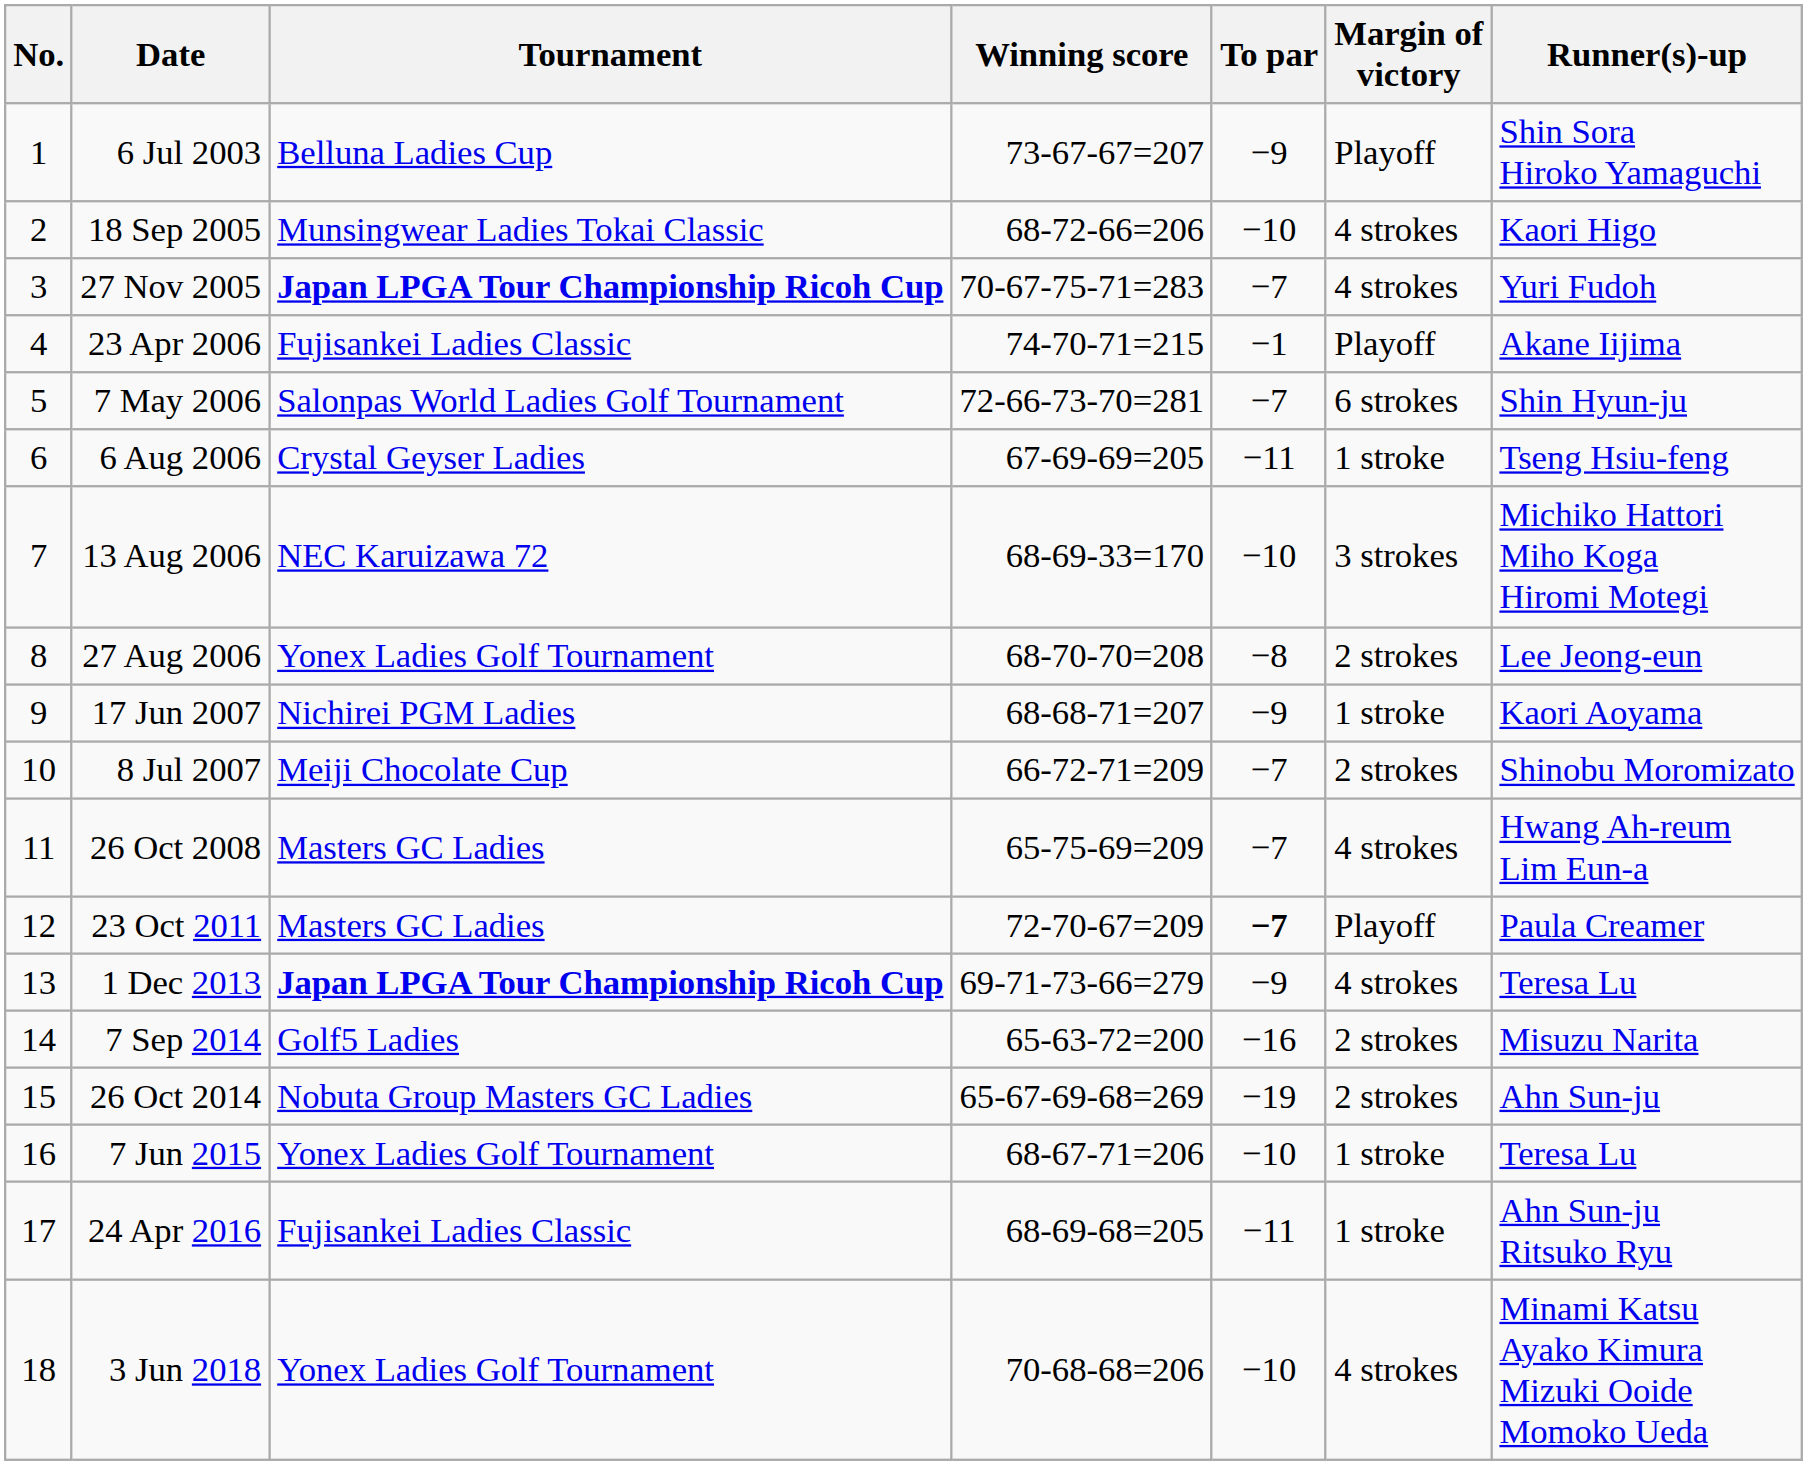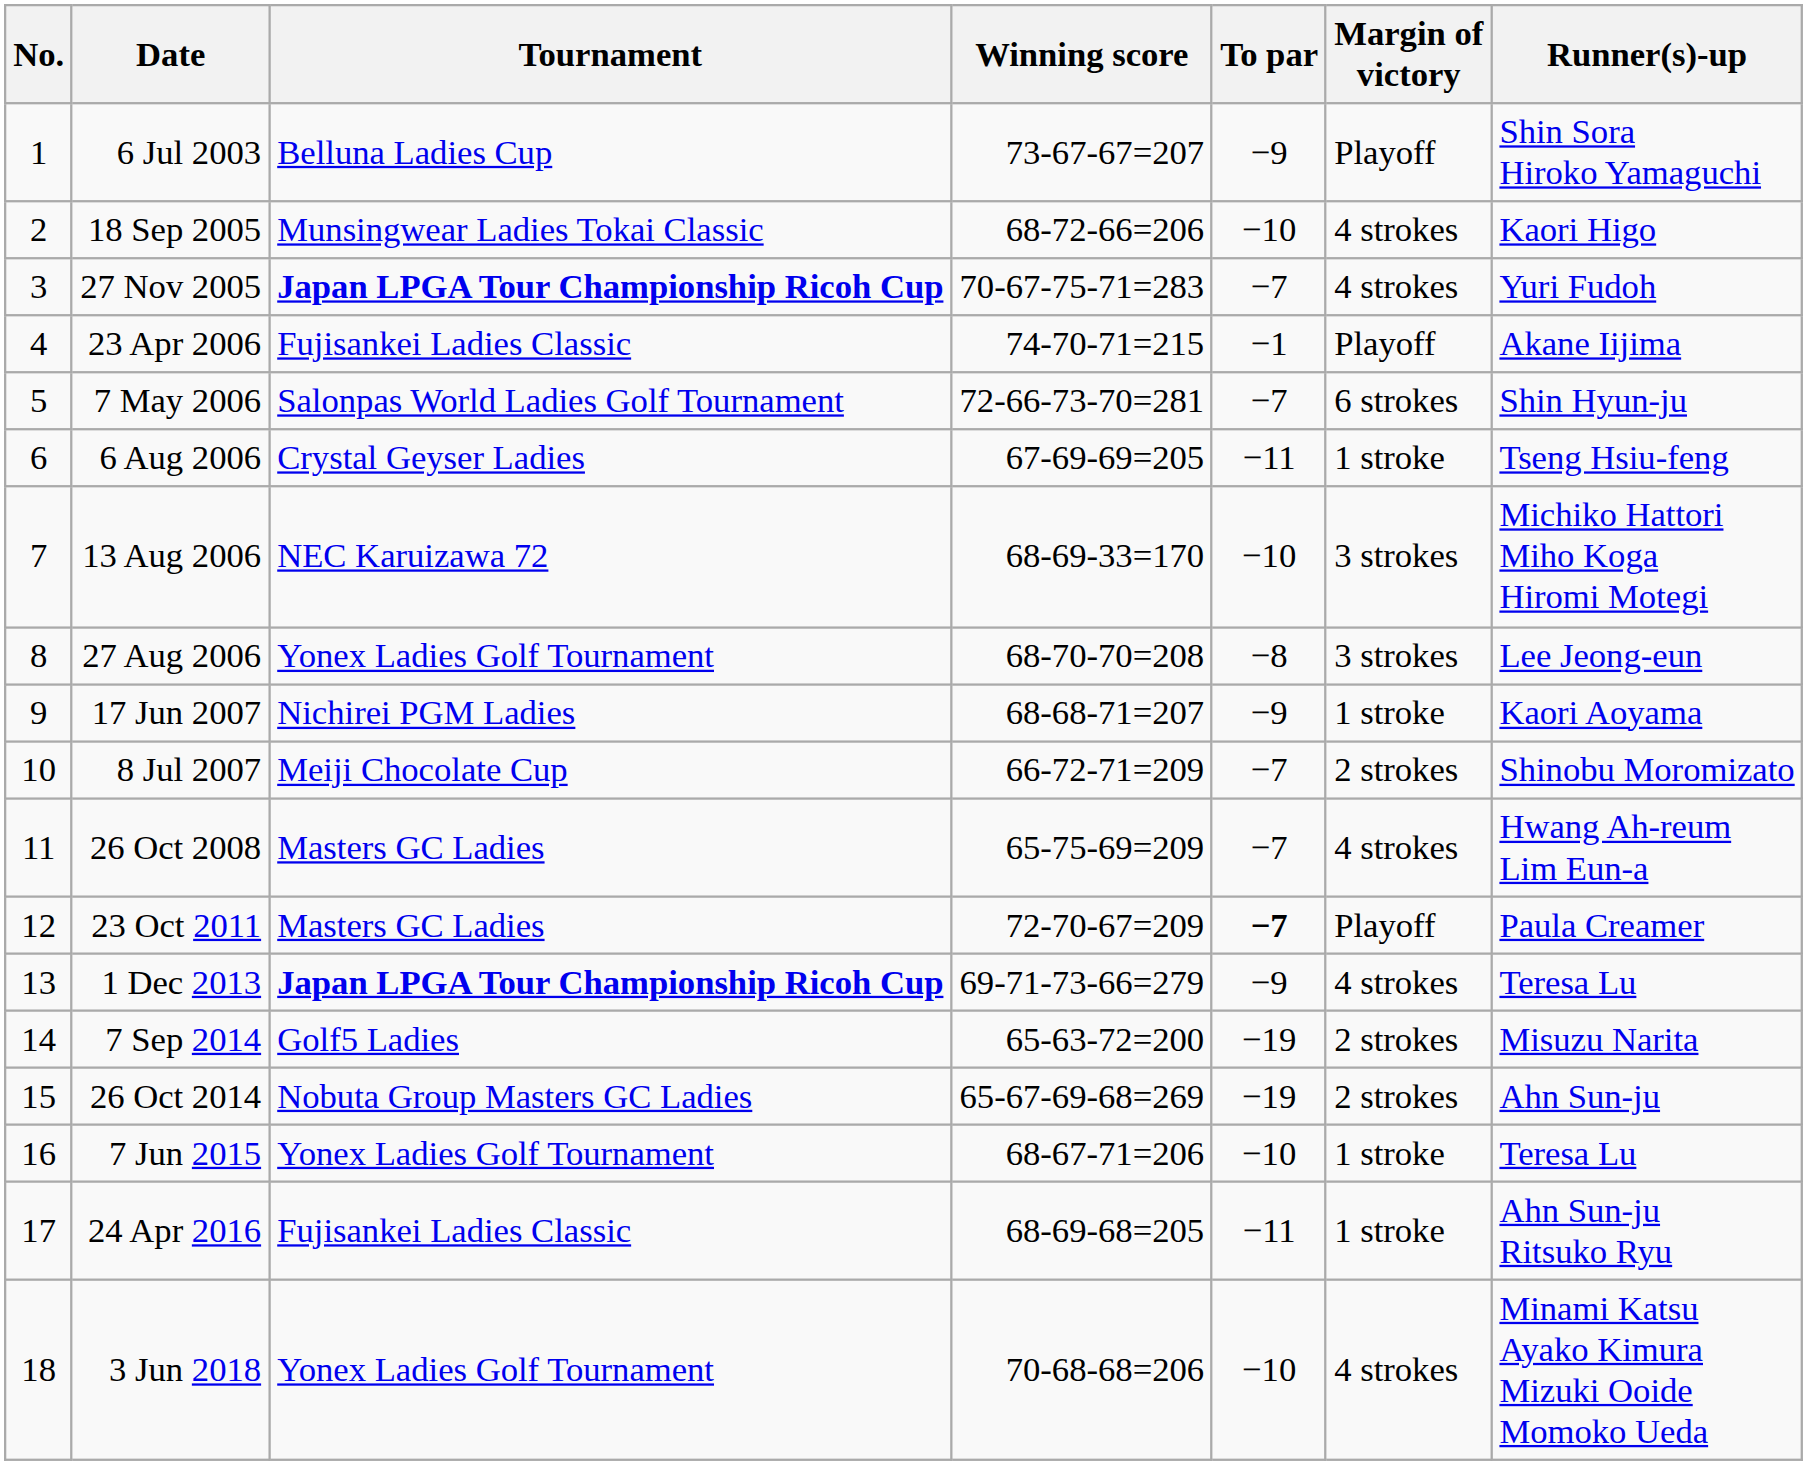 <table class="wikitable" style="font-size:95%;">
 <tr>
 <th>No.</th>
 <th>Date</th>
 <th>Tournament</th>
 <th>Winning score</th>
 <th>To par</th>
 <th>Margin of<br>victory</th>
 <th>Runner(s)-up</th>
 </tr>
 <tr>
 <td align=center>1</td>
 <td align=right>6 Jul 2003</td>
 <td><a href='#'>Belluna Ladies Cup</a></td>
 <td align=right>73-67-67=207</td>
 <td align=center>−9</td>
 <td>Playoff</td>
 <td> <a href='#'>Shin Sora</a><br> <a href='#'>Hiroko Yamaguchi</a></td>
 </tr>
 <tr>
 <td align=center>2</td>
 <td align=right>18 Sep 2005</td>
 <td><a href='#'>Munsingwear Ladies Tokai Classic</a></td>
 <td align=right>68-72-66=206</td>
 <td align=center>−10</td>
 <td>4 strokes</td>
 <td> <a href='#'>Kaori Higo</a></td>
 </tr>
 <tr>
 <td align=center>3</td>
 <td align=right>27 Nov 2005</td>
 <td><strong><a href='#'>Japan LPGA Tour Championship Ricoh Cup</a></strong></td>
 <td align=right>70-67-75-71=283</td>
 <td align=center>−7</td>
 <td>4 strokes</td>
 <td> <a href='#'>Yuri Fudoh</a></td>
 </tr>
 <tr>
 <td align=center>4</td>
 <td align=right>23 Apr 2006</td>
 <td><a href='#'>Fujisankei Ladies Classic</a></td>
 <td align=right>74-70-71=215</td>
 <td align=center>−1</td>
 <td>Playoff</td>
 <td> <a href='#'>Akane Iijima</a></td>
 </tr>
 <tr>
 <td align=center>5</td>
 <td align=right>7 May 2006</td>
 <td><a href='#'>Salonpas World Ladies Golf Tournament</a></td>
 <td align=right>72-66-73-70=281</td>
 <td align=center>−7</td>
 <td>6 strokes</td>
 <td> <a href='#'>Shin Hyun-ju</a></td>
 </tr>
 <tr>
 <td align=center>6</td>
 <td align=right>6 Aug 2006</td>
 <td><a href='#'>Crystal Geyser Ladies</a></td>
 <td align=right>67-69-69=205</td>
 <td align=center>−11</td>
 <td>1 stroke</td>
 <td> <a href='#'>Tseng Hsiu-feng</a></td>
 </tr>
 <tr>
 <td align=center>7</td>
 <td align=right>13 Aug 2006</td>
 <td><a href='#'>NEC Karuizawa 72</a></td>
 <td align=right>68-69-33=170</td>
 <td align=center>−10</td>
 <td>3 strokes</td>
 <td> <a href='#'>Michiko Hattori</a><br> <a href='#'>Miho Koga</a><br> <a href='#'>Hiromi Motegi</a></td>
 </tr>
 <tr>
 <td align=center>8</td>
 <td align=right>27 Aug 2006</td>
 <td><a href='#'>Yonex Ladies Golf Tournament</a></td>
 <td align=right>68-70-70=208</td>
 <td align=center>−8</td>
-<td>2 strokes</td>
+<td>3 strokes</td>
 <td> <a href='#'>Lee Jeong-eun</a></td>
 </tr>
 <tr>
 <td align=center>9</td>
 <td align=right>17 Jun 2007</td>
 <td><a href='#'>Nichirei PGM Ladies</a></td>
 <td align=right>68-68-71=207</td>
 <td align=center>−9</td>
 <td>1 stroke</td>
 <td> <a href='#'>Kaori Aoyama</a></td>
 </tr>
 <tr>
 <td align=center>10</td>
 <td align=right>8 Jul 2007</td>
 <td><a href='#'>Meiji Chocolate Cup</a></td>
 <td align=right>66-72-71=209</td>
 <td align=center>−7</td>
 <td>2 strokes</td>
 <td> <a href='#'>Shinobu Moromizato</a></td>
 </tr>
 <tr>
 <td align=center>11</td>
 <td align=right>26 Oct 2008</td>
 <td><a href='#'>Masters GC Ladies</a></td>
 <td align=right>65-75-69=209</td>
 <td align=center>−7</td>
 <td>4 strokes</td>
 <td> <a href='#'>Hwang Ah-reum</a><br> <a href='#'>Lim Eun-a</a></td>
 </tr>
 <tr>
 <td align=center>12</td>
 <td align=right>23 Oct <a href='#'>2011</a></td>
 <td><a href='#'>Masters GC Ladies</a></td>
 <td align=right>72-70-67=209</td>
 <td align=center><strong>−7</strong></td>
 <td>Playoff</td>
 <td> <a href='#'>Paula Creamer</a></td>
 </tr>
 <tr>
 <td align=center>13</td>
 <td align=right>1 Dec <a href='#'>2013</a></td>
 <td><strong><a href='#'>Japan LPGA Tour Championship Ricoh Cup</a></strong></td>
 <td align=right>69-71-73-66=279</td>
 <td align=center>−9</td>
 <td>4 strokes</td>
 <td> <a href='#'>Teresa Lu</a></td>
 </tr>
 <tr>
 <td align=center>14</td>
 <td align=right>7 Sep <a href='#'>2014</a></td>
 <td><a href='#'>Golf5 Ladies</a></td>
 <td align=right>65-63-72=200</td>
-<td align=center>−16</td>
+<td align=center>−19</td>
 <td>2 strokes</td>
 <td> <a href='#'>Misuzu Narita</a></td>
 </tr>
 <tr>
 <td align=center>15</td>
 <td align=right>26 Oct 2014</td>
 <td><a href='#'>Nobuta Group Masters GC Ladies</a></td>
 <td align=right>65-67-69-68=269</td>
 <td align=center>−19</td>
 <td>2 strokes</td>
 <td> <a href='#'>Ahn Sun-ju</a></td>
 </tr>
 <tr>
 <td align=center>16</td>
 <td align=right>7 Jun <a href='#'>2015</a></td>
 <td><a href='#'>Yonex Ladies Golf Tournament</a></td>
 <td align=right>68-67-71=206</td>
 <td align=center>−10</td>
 <td>1 stroke</td>
 <td> <a href='#'>Teresa Lu</a></td>
 </tr>
 <tr>
 <td align=center>17</td>
 <td align=right>24 Apr <a href='#'>2016</a></td>
 <td><a href='#'>Fujisankei Ladies Classic</a></td>
 <td align=right>68-69-68=205</td>
 <td align=center>−11</td>
 <td>1 stroke</td>
 <td> <a href='#'>Ahn Sun-ju</a><br> <a href='#'>Ritsuko Ryu</a></td>
 </tr>
 <tr>
 <td align=center>18</td>
 <td align=right>3 Jun <a href='#'>2018</a></td>
 <td><a href='#'>Yonex Ladies Golf Tournament</a></td>
 <td align=right>70-68-68=206</td>
 <td align=center>−10</td>
 <td>4 strokes</td>
 <td> <a href='#'>Minami Katsu</a><br> <a href='#'>Ayako Kimura</a><br> <a href='#'>Mizuki Ooide</a><br> <a href='#'>Momoko Ueda</a></td>
 </tr>
 </table>
